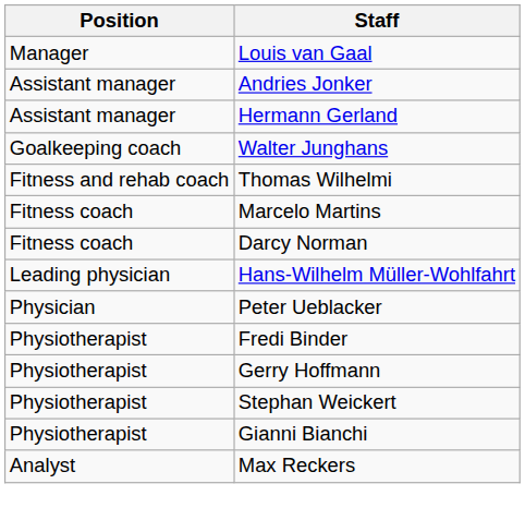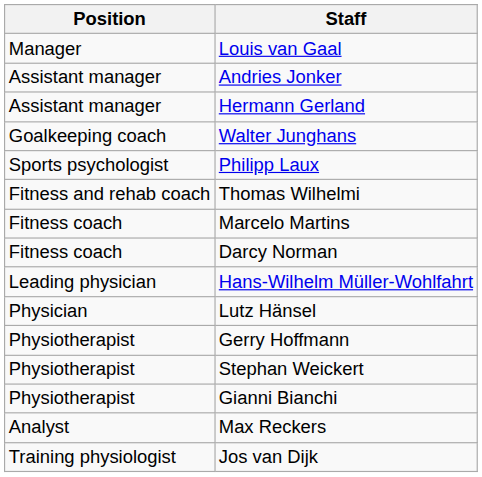 <table class="wikitable">
 <tr>
 <th>Position</th>
 <th>Staff</th>
 </tr>
 <tr>
 <td>Manager</td>
 <td><a href='#'>Louis van Gaal</a></td>
 </tr>
 <tr>
 <td>Assistant manager</td>
 <td><a href='#'>Andries Jonker</a></td>
 </tr>
 <tr>
 <td>Assistant manager</td>
 <td><a href='#'>Hermann Gerland</a></td>
 </tr>
 <tr>
 <td>Goalkeeping coach</td>
 <td><a href='#'>Walter Junghans</a></td>
 </tr>
 <tr>
+<td>Sports psychologist</td>
+<td><a href='#'>Philipp Laux</a></td>
+</tr>
+<tr>
 <td>Fitness and rehab coach</td>
 <td>Thomas Wilhelmi</td>
 </tr>
 <tr>
 <td>Fitness coach</td>
 <td>Marcelo Martins</td>
 </tr>
 <tr>
 <td>Fitness coach</td>
 <td>Darcy Norman</td>
 </tr>
 <tr>
 <td>Leading physician</td>
 <td><a href='#'>Hans-Wilhelm Müller-Wohlfahrt</a></td>
 </tr>
 <tr>
 <td>Physician</td>
-<td>Peter Ueblacker</td>
-</tr>
-<tr>
-<td>Physiotherapist</td>
-<td>Fredi Binder</td>
+<td>Lutz Hänsel</td>
 </tr>
 <tr>
 <td>Physiotherapist</td>
 <td>Gerry Hoffmann</td>
 </tr>
 <tr>
 <td>Physiotherapist</td>
 <td>Stephan Weickert</td>
 </tr>
 <tr>
 <td>Physiotherapist</td>
 <td>Gianni Bianchi</td>
 </tr>
 <tr>
 <td>Analyst</td>
 <td>Max Reckers</td>
 </tr>
+<tr>
+<td>Training physiologist</td>
+<td>Jos van Dijk</td>
+</tr>
 </table>
